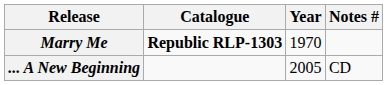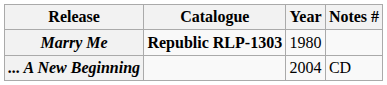 <table class="wikitable plainrowheaders sortable">
 <tr>
 <th scope="col" class="unsortable">Release</th>
 <th scope="col">Catalogue</th>
 <th scope="col">Year</th>
 <th scope="col" class="unsortable">Notes #</th>
 </tr>
 <tr>
 <th scope="row"><em>Marry Me</em></th>
 <td><strong>Republic RLP-1303</strong></td>
-<td>1970</td>
+<td>1980</td>
 <td></td>
 </tr>
 <tr>
 <th scope="row"><em>... A New Beginning</em></th>
 <td></td>
-<td>2005</td>
+<td>2004</td>
 <td>CD</td>
 </tr>
 <tr>
 </tr>
 </table>
